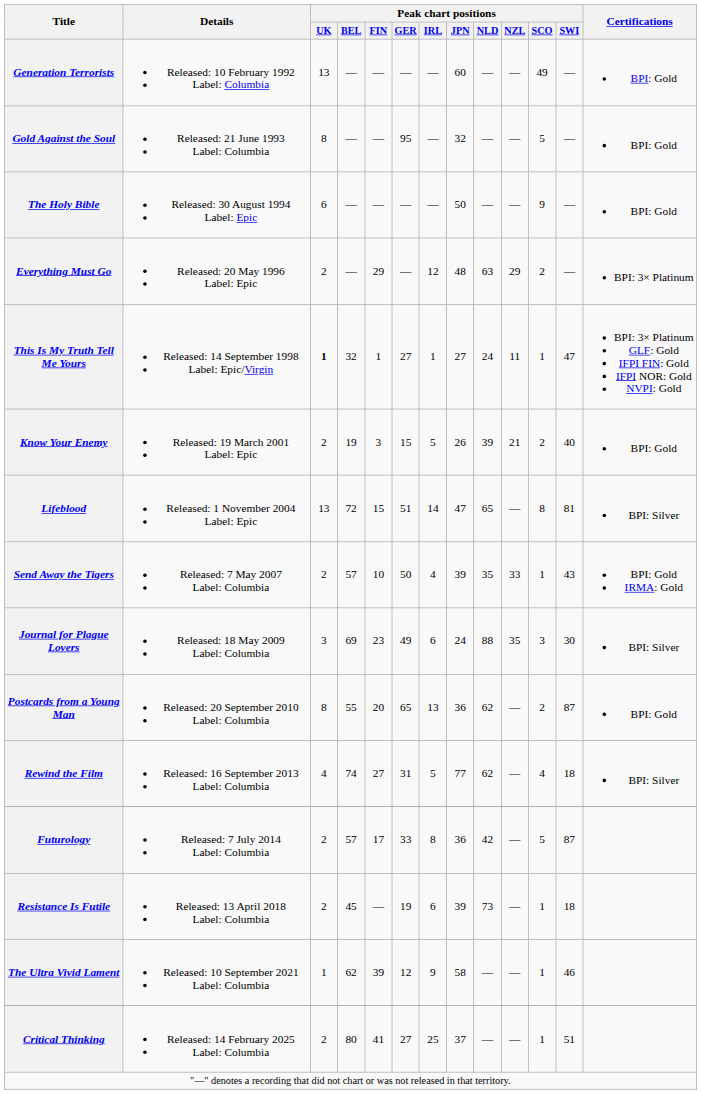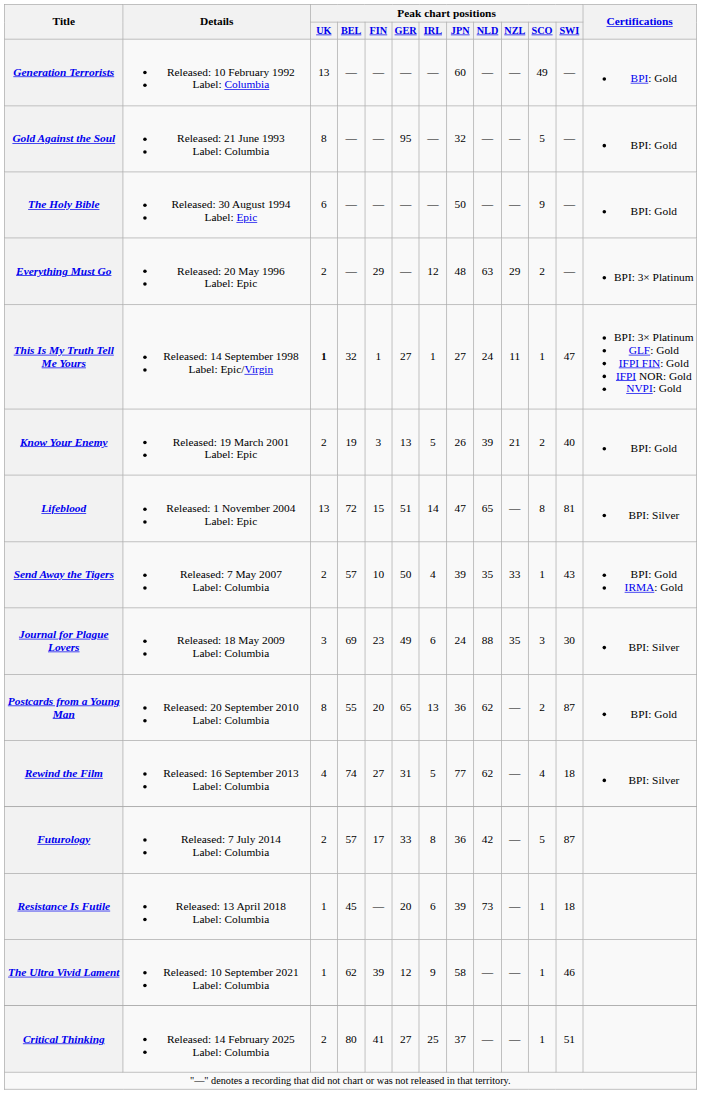 <table class="wikitable plainrowheaders" style="text-align:center;" border="1">
 <tr>
 <th scope="col" rowspan="2" style="width:10em;">Title</th>
 <th scope="col" rowspan="2" style="width:16em;">Details</th>
 <th scope="col" colspan="10">Peak chart positions</th>
 <th scope="col" rowspan="2"><a href='#'>Certifications</a></th>
 </tr>
 <tr>
 <th scope="col" style="width:2.2em;font-size:90%;"><a href='#'>UK</a><br></th>
 <th scope="col" style="width:2.2em;font-size:90%;"><a href='#'>BEL</a><br></th>
 <th scope="col" style="width:2.2em;font-size:90%;"><a href='#'>FIN</a><br></th>
 <th scope="col" style="width:2.2em;font-size:90%;"><a href='#'>GER</a><br></th>
 <th scope="col" style="width:2.2em;font-size:90%;"><a href='#'>IRL</a><br></th>
 <th scope="col" style="width:2.2em;font-size:90%;"><a href='#'>JPN</a><br></th>
 <th scope="col" style="width:2.2em;font-size:90%;"><a href='#'>NLD</a><br></th>
 <th scope="col" style="width:2.2em;font-size:90%;"><a href='#'>NZL</a><br></th>
 <th scope="col" style="width:2.2em;font-size:90%;"><a href='#'>SCO</a><br></th>
 <th scope="col" style="width:2.2em;font-size:90%;"><a href='#'>SWI</a><br></th>
 </tr>
 <tr>
 <th scope="row"><em><a href='#'>Generation Terrorists</a></em></th>
 <td><br><ul><li>Released: 10 February 1992</li><li>Label: <a href='#'>Columbia</a></li></ul></td>
 <td>13</td>
 <td>—</td>
 <td>—</td>
 <td>—</td>
 <td>—</td>
 <td>60</td>
 <td>—</td>
 <td>—</td>
 <td>49</td>
 <td>—</td>
 <td><br><ul><li><a href='#'>BPI</a>: Gold</li></ul></td>
 </tr>
 <tr>
 <th scope="row"><em><a href='#'>Gold Against the Soul</a></em></th>
 <td><br><ul><li>Released: 21 June 1993</li><li>Label: Columbia</li></ul></td>
 <td>8</td>
 <td>—</td>
 <td>—</td>
 <td>95</td>
 <td>—</td>
 <td>32</td>
 <td>—</td>
 <td>—</td>
 <td>5</td>
 <td>—</td>
 <td><br><ul><li>BPI: Gold</li></ul></td>
 </tr>
 <tr>
 <th scope="row"><em><a href='#'>The Holy Bible</a></em></th>
 <td><br><ul><li>Released: 30 August 1994</li><li>Label: <a href='#'>Epic</a></li></ul></td>
 <td>6</td>
 <td>—</td>
 <td>—</td>
 <td>—</td>
 <td>—</td>
 <td>50</td>
 <td>—</td>
 <td>—</td>
 <td>9</td>
 <td>—</td>
 <td><br><ul><li>BPI: Gold</li></ul></td>
 </tr>
 <tr>
 <th scope="row"><em><a href='#'>Everything Must Go</a></em></th>
 <td><br><ul><li>Released: 20 May 1996</li><li>Label: Epic</li></ul></td>
 <td>2</td>
 <td>—</td>
 <td>29</td>
 <td>—</td>
 <td>12</td>
 <td>48</td>
 <td>63</td>
 <td>29</td>
 <td>2</td>
 <td>—</td>
 <td><br><ul><li>BPI: 3× Platinum</li></ul></td>
 </tr>
 <tr>
 <th scope="row"><em><a href='#'>This Is My Truth Tell Me Yours</a></em></th>
 <td><br><ul><li>Released: 14 September 1998</li><li>Label: Epic/<a href='#'>Virgin</a></li></ul></td>
 <td><strong>1</strong></td>
 <td>32</td>
 <td>1</td>
 <td>27</td>
 <td>1</td>
 <td>27</td>
 <td>24</td>
 <td>11</td>
 <td>1</td>
 <td>47</td>
 <td><br><ul><li>BPI: 3× Platinum</li><li><a href='#'>GLF</a>: Gold</li><li><a href='#'>IFPI FIN</a>: Gold</li><li><a href='#'>IFPI</a> NOR: Gold</li><li><a href='#'>NVPI</a>: Gold</li></ul></td>
 </tr>
 <tr>
 <th scope="row"><em><a href='#'>Know Your Enemy</a></em></th>
 <td><br><ul><li>Released: 19 March 2001</li><li>Label: Epic</li></ul></td>
 <td>2</td>
 <td>19</td>
 <td>3</td>
-<td>15</td>
+<td>13</td>
 <td>5</td>
 <td>26</td>
 <td>39</td>
 <td>21</td>
 <td>2</td>
 <td>40</td>
 <td><br><ul><li>BPI: Gold</li></ul></td>
 </tr>
 <tr>
 <th scope="row"><em><a href='#'>Lifeblood</a></em></th>
 <td><br><ul><li>Released: 1 November 2004</li><li>Label: Epic</li></ul></td>
 <td>13</td>
 <td>72</td>
 <td>15</td>
 <td>51</td>
 <td>14</td>
 <td>47</td>
 <td>65</td>
 <td>—</td>
 <td>8</td>
 <td>81</td>
 <td><br><ul><li>BPI: Silver</li></ul></td>
 </tr>
 <tr>
 <th scope="row"><em><a href='#'>Send Away the Tigers</a></em></th>
 <td><br><ul><li>Released: 7 May 2007</li><li>Label: Columbia</li></ul></td>
 <td>2</td>
 <td>57</td>
 <td>10</td>
 <td>50</td>
 <td>4</td>
 <td>39</td>
 <td>35</td>
 <td>33</td>
 <td>1</td>
 <td>43</td>
 <td><br><ul><li>BPI: Gold</li><li><a href='#'>IRMA</a>: Gold</li></ul></td>
 </tr>
 <tr>
 <th scope="row"><em><a href='#'>Journal for Plague Lovers</a></em></th>
 <td><br><ul><li>Released: 18 May 2009</li><li>Label: Columbia</li></ul></td>
 <td>3</td>
 <td>69</td>
 <td>23</td>
 <td>49</td>
 <td>6</td>
 <td>24</td>
 <td>88</td>
 <td>35</td>
 <td>3</td>
 <td>30</td>
 <td><br><ul><li>BPI: Silver</li></ul></td>
 </tr>
 <tr>
 <th scope="row"><em><a href='#'>Postcards from a Young Man</a></em></th>
 <td><br><ul><li>Released: 20 September 2010</li><li>Label: Columbia</li></ul></td>
 <td>8</td>
 <td>55</td>
 <td>20</td>
 <td>65</td>
 <td>13</td>
 <td>36</td>
 <td>62</td>
 <td>—</td>
 <td>2</td>
 <td>87</td>
 <td><br><ul><li>BPI: Gold</li></ul></td>
 </tr>
 <tr>
 <th scope="row"><em><a href='#'>Rewind the Film</a></em></th>
 <td><br><ul><li>Released: 16 September 2013</li><li>Label: Columbia</li></ul></td>
 <td>4</td>
 <td>74</td>
 <td>27</td>
 <td>31</td>
 <td>5</td>
 <td>77</td>
 <td>62</td>
 <td>—</td>
 <td>4</td>
 <td>18</td>
 <td><br><ul><li>BPI: Silver</li></ul></td>
 </tr>
 <tr>
 </tr>
 <tr>
 <th scope="row"><em><a href='#'>Futurology</a></em></th>
 <td><br><ul><li>Released: 7 July 2014</li><li>Label: Columbia</li></ul></td>
 <td>2</td>
 <td>57</td>
 <td>17</td>
 <td>33</td>
 <td>8</td>
 <td>36</td>
 <td>42</td>
 <td>—</td>
 <td>5</td>
 <td>87</td>
 <td></td>
 </tr>
 <tr>
 <th scope="row"><em><a href='#'>Resistance Is Futile</a></em></th>
 <td><br><ul><li>Released: 13 April 2018</li><li>Label: Columbia</li></ul></td>
-<td>2</td>
+<td>1</td>
 <td>45</td>
 <td>—</td>
-<td>19</td>
+<td>20</td>
 <td>6</td>
 <td>39</td>
 <td>73</td>
 <td>—</td>
 <td>1</td>
 <td>18</td>
 <td></td>
 </tr>
 <tr>
 <th scope="row"><em><a href='#'>The Ultra Vivid Lament</a></em></th>
 <td><br><ul><li>Released: 10 September 2021</li><li>Label: Columbia</li></ul></td>
 <td>1</td>
 <td>62</td>
 <td>39</td>
 <td>12</td>
 <td>9</td>
 <td>58</td>
 <td>—</td>
 <td>—</td>
 <td>1</td>
 <td>46</td>
 <td></td>
 </tr>
 <tr>
 </tr>
 <tr>
 <th scope="row"><em><a href='#'>Critical Thinking</a></em></th>
 <td><br><ul><li>Released: 14 February 2025</li><li>Label: Columbia</li></ul></td>
 <td>2</td>
 <td>80</td>
 <td>41<br></td>
 <td>27</td>
 <td>25<br></td>
 <td>37</td>
 <td>—</td>
 <td>—</td>
 <td>1</td>
 <td>51</td>
 <td></td>
 </tr>
 <tr>
 <td colspan="18" style="font-size:90%">"—" denotes a recording that did not chart or was not released in that territory.</td>
 </tr>
 </table>
